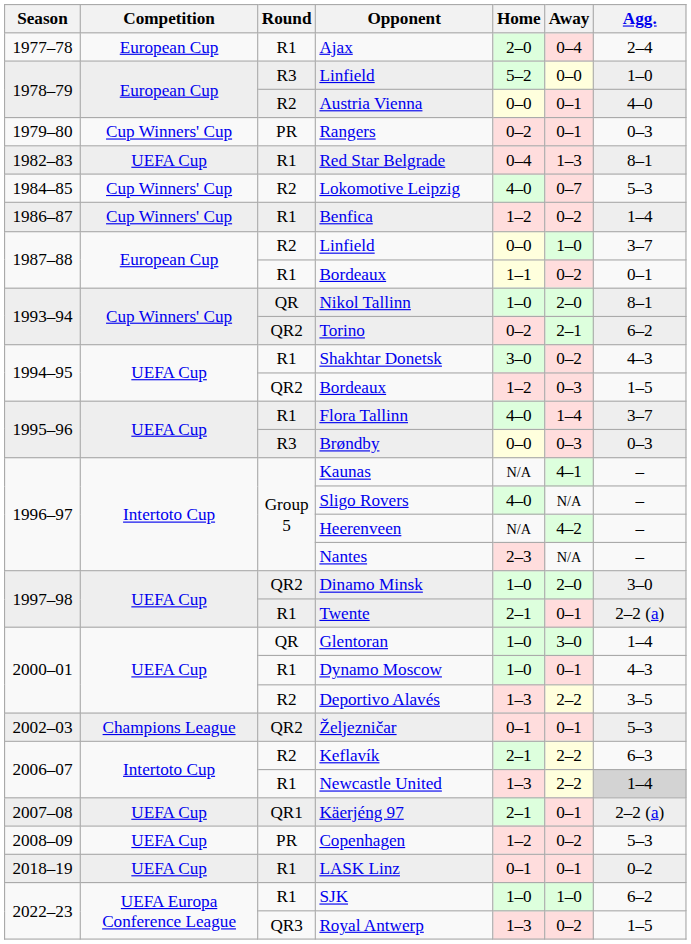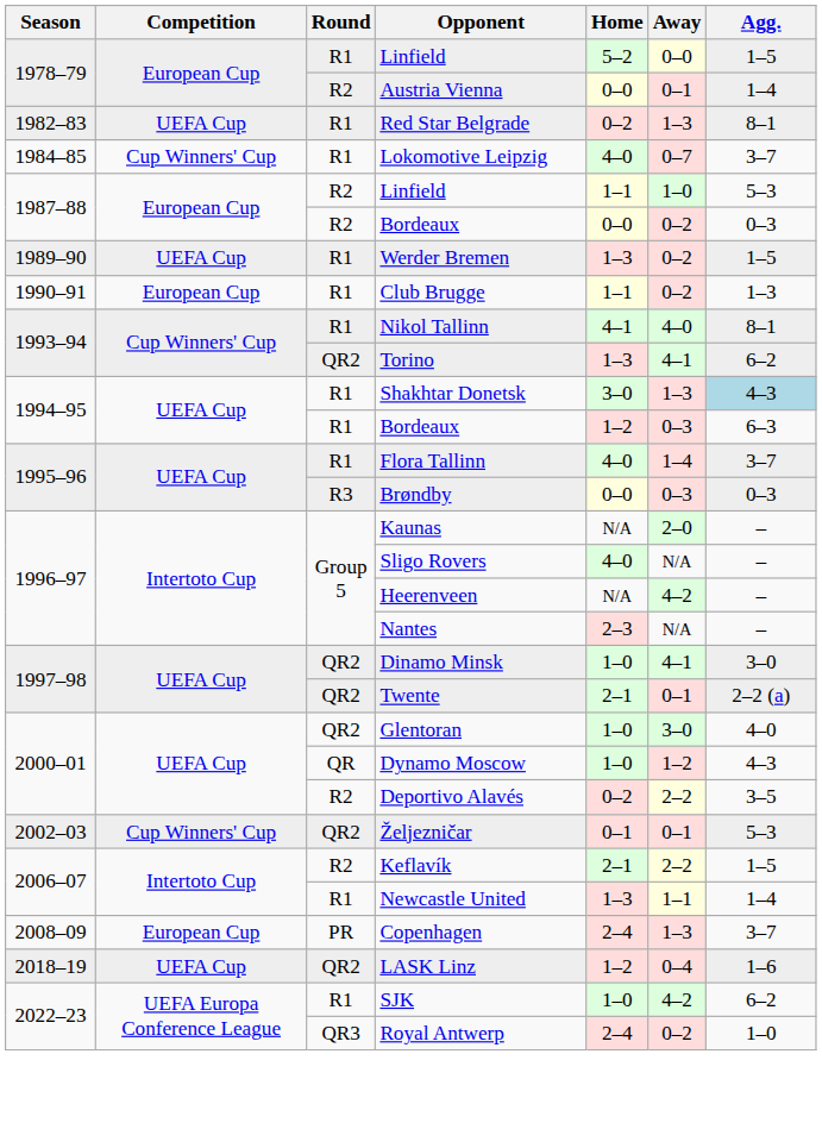 <table class="wikitable" style="font-size:95%; text-align: center;">
 <tr>
 <th width="60">Season</th>
 <th width="150">Competition</th>
 <th width="30">Round</th>
 <th width="150">Opponent</th>
 <th width="30">Home</th>
 <th width="30">Away</th>
 <th width="75"><a href='#'>Agg.</a></th>
 </tr>
-<tr>
-<td>1977–78</td>
-<td><a href='#'>European Cup</a></td>
-<td>R1</td>
-<td align="left"> <a href='#'>Ajax</a></td>
-<td bgcolor="#ddffdd">2–0</td>
-<td bgcolor="#ffdddd">0–4</td>
-<td>2–4</td>
-</tr>
 <tr bgcolor=#EEEEEE>
 <td rowspan=2>1978–79</td>
 <td rowspan=2><a href='#'>European Cup</a></td>
-<td>R3</td>
+<td>R1</td>
 <td align="left"> <a href='#'>Linfield</a></td>
 <td bgcolor="#ddffdd">5–2</td>
 <td bgcolor="#ffffdd">0–0</td>
-<td>1–0</td>
+<td>1–5</td>
 </tr>
 <tr bgcolor=#EEEEEE>
 <td>R2</td>
 <td align="left"> <a href='#'>Austria Vienna</a></td>
 <td bgcolor="#ffffdd">0–0</td>
 <td bgcolor="#ffdddd">0–1</td>
-<td>4–0</td>
-</tr>
-<tr>
-<td>1979–80</td>
-<td><a href='#'>Cup Winners' Cup</a></td>
-<td>PR</td>
-<td align="left"> <a href='#'>Rangers</a></td>
-<td bgcolor="#ffdddd">0–2</td>
-<td bgcolor="#ffdddd">0–1</td>
-<td>0–3</td>
+<td>1–4</td>
 </tr>
 <tr bgcolor=#EEEEEE>
 <td>1982–83</td>
 <td><a href='#'>UEFA Cup</a></td>
 <td>R1</td>
 <td align="left"> <a href='#'>Red Star Belgrade</a></td>
-<td bgcolor="#ffdddd">0–4</td>
+<td bgcolor="#ffdddd">0–2</td>
 <td bgcolor="#ffdddd">1–3</td>
 <td>8–1</td>
 </tr>
 <tr>
 <td>1984–85</td>
 <td><a href='#'>Cup Winners' Cup</a></td>
-<td>R2</td>
+<td>R1</td>
 <td align="left"> <a href='#'>Lokomotive Leipzig</a></td>
 <td bgcolor="#ddffdd">4–0</td>
 <td bgcolor="#ffdddd">0–7</td>
-<td>5–3</td>
-</tr>
-<tr bgcolor=#EEEEEE>
-<td>1986–87</td>
-<td><a href='#'>Cup Winners' Cup</a></td>
-<td>R1</td>
-<td align="left"> <a href='#'>Benfica</a></td>
-<td bgcolor="#ffdddd">1–2</td>
-<td bgcolor="#ffdddd">0–2</td>
-<td>1–4</td>
+<td>3–7</td>
 </tr>
 <tr>
 <td rowspan=2>1987–88</td>
 <td rowspan=2><a href='#'>European Cup</a></td>
 <td>R2</td>
 <td align="left"> <a href='#'>Linfield</a></td>
-<td bgcolor="#ffffdd">0–0</td>
+<td bgcolor="#ffffdd">1–1</td>
 <td bgcolor="#ddffdd">1–0</td>
-<td>3–7</td>
+<td>5–3</td>
 </tr>
 <tr>
+<td>R2</td>
+<td align="left"> <a href='#'>Bordeaux</a></td>
+<td bgcolor="#ffffdd">0–0</td>
+<td bgcolor="#ffdddd">0–2</td>
+<td>0–3</td>
+</tr>
+<tr bgcolor=#EEEEEE>
+<td>1989–90</td>
+<td><a href='#'>UEFA Cup</a></td>
 <td>R1</td>
-<td align="left"> <a href='#'>Bordeaux</a></td>
+<td align="left"> <a href='#'>Werder Bremen</a></td>
+<td bgcolor="#ffdddd">1–3</td>
+<td bgcolor="#ffdddd">0–2</td>
+<td>1–5</td>
+</tr>
+<tr>
+<td>1990–91</td>
+<td><a href='#'>European Cup</a></td>
+<td>R1</td>
+<td align="left"> <a href='#'>Club Brugge</a></td>
 <td bgcolor="#ffffdd">1–1</td>
 <td bgcolor="#ffdddd">0–2</td>
-<td>0–1</td>
+<td>1–3</td>
 </tr>
 <tr bgcolor=#EEEEEE>
 <td rowspan=2>1993–94</td>
 <td rowspan=2><a href='#'>Cup Winners' Cup</a></td>
-<td>QR</td>
+<td>R1</td>
 <td align="left"> <a href='#'>Nikol Tallinn</a></td>
-<td bgcolor="#ddffdd">1–0</td>
-<td bgcolor="#ddffdd">2–0</td>
+<td bgcolor="#ddffdd">4–1</td>
+<td bgcolor="#ddffdd">4–0</td>
 <td>8–1</td>
 </tr>
 <tr bgcolor=#EEEEEE>
 <td>QR2</td>
 <td align="left"> <a href='#'>Torino</a></td>
-<td bgcolor="#ffdddd">0–2</td>
-<td bgcolor="#ddffdd">2–1</td>
+<td bgcolor="#ffdddd">1–3</td>
+<td bgcolor="#ddffdd">4–1</td>
 <td>6–2</td>
 </tr>
 <tr>
 <td rowspan=2>1994–95</td>
 <td rowspan=2><a href='#'>UEFA Cup</a></td>
 <td>R1</td>
 <td align="left"> <a href='#'>Shakhtar Donetsk</a></td>
 <td bgcolor="#ddffdd">3–0</td>
-<td bgcolor="#ffdddd">0–2</td>
-<td>4–3</td>
+<td bgcolor="#ffdddd">1–3</td>
+<td style="background: lightblue;">4–3</td>
 </tr>
 <tr>
-<td>QR2</td>
+<td>R1</td>
 <td align="left"> <a href='#'>Bordeaux</a></td>
 <td bgcolor="#ffdddd">1–2</td>
 <td bgcolor="#ffdddd">0–3</td>
-<td>1–5</td>
+<td>6–3</td>
 </tr>
 <tr bgcolor=#EEEEEE>
 <td rowspan=2>1995–96</td>
 <td rowspan=2><a href='#'>UEFA Cup</a></td>
 <td>R1</td>
 <td align="left"> <a href='#'>Flora Tallinn</a></td>
 <td bgcolor="#ddffdd">4–0</td>
 <td bgcolor="#ffdddd">1–4</td>
 <td>3–7</td>
 </tr>
 <tr bgcolor=#EEEEEE>
 <td>R3</td>
 <td align="left"> <a href='#'>Brøndby</a></td>
 <td bgcolor="#ffffdd">0–0</td>
 <td bgcolor="#ffdddd">0–3</td>
 <td>0–3</td>
 </tr>
 <tr>
 <td rowspan=4>1996–97</td>
 <td rowspan=4><a href='#'>Intertoto Cup</a></td>
 <td rowspan=4>Group<br>5</td>
 <td align="left"> <a href='#'>Kaunas</a></td>
 <td><span><small>N/A</small></span></td>
-<td bgcolor="#ddffdd">4–1</td>
+<td bgcolor="#ddffdd">2–0</td>
 <td>–</td>
 </tr>
 <tr>
 <td align="left"> <a href='#'>Sligo Rovers</a></td>
 <td bgcolor="#ddffdd">4–0</td>
 <td><span><small>N/A</small></span></td>
 <td>–</td>
 </tr>
 <tr>
 <td align="left"> <a href='#'>Heerenveen</a></td>
 <td><span><small>N/A</small></span></td>
 <td bgcolor="#ddffdd">4–2</td>
 <td>–</td>
 </tr>
 <tr>
 <td align="left"> <a href='#'>Nantes</a></td>
 <td bgcolor="#ffdddd">2–3</td>
 <td><span><small>N/A</small></span></td>
 <td>–</td>
 </tr>
 <tr bgcolor=#EEEEEE>
 <td rowspan=2>1997–98</td>
 <td rowspan=2><a href='#'>UEFA Cup</a></td>
 <td>QR2</td>
 <td align="left"> <a href='#'>Dinamo Minsk</a></td>
 <td bgcolor="#ddffdd">1–0</td>
-<td bgcolor="#ddffdd">2–0</td>
+<td bgcolor="#ddffdd">4–1</td>
 <td>3–0</td>
 </tr>
 <tr bgcolor=#EEEEEE>
-<td>R1</td>
+<td>QR2</td>
 <td align="left"> <a href='#'>Twente</a></td>
 <td bgcolor="#ddffdd">2–1</td>
 <td bgcolor="#ffdddd">0–1</td>
 <td>2–2 (<a href='#'>a</a>)</td>
 </tr>
 <tr>
 <td rowspan=3>2000–01</td>
 <td rowspan=3><a href='#'>UEFA Cup</a></td>
-<td>QR</td>
+<td>QR2</td>
 <td align="left"> <a href='#'>Glentoran</a></td>
 <td bgcolor="#ddffdd">1–0</td>
 <td bgcolor="#ddffdd">3–0</td>
-<td>1–4</td>
+<td>4–0</td>
 </tr>
 <tr>
-<td>R1</td>
+<td>QR</td>
 <td align="left"> <a href='#'>Dynamo Moscow</a></td>
 <td bgcolor="#ddffdd">1–0</td>
-<td bgcolor="#ffdddd">0–1</td>
+<td bgcolor="#ffdddd">1–2</td>
 <td>4–3</td>
 </tr>
 <tr>
 <td>R2</td>
 <td align="left"> <a href='#'>Deportivo Alavés</a></td>
-<td bgcolor="#ffdddd">1–3</td>
+<td bgcolor="#ffdddd">0–2</td>
 <td bgcolor="#ffffdd">2–2</td>
 <td>3–5</td>
 </tr>
 <tr bgcolor=#EEEEEE>
 <td>2002–03</td>
-<td><a href='#'>Champions League</a></td>
+<td><a href='#'>Cup Winners' Cup</a></td>
 <td>QR2</td>
 <td align="left"> <a href='#'>Željezničar</a></td>
 <td bgcolor="#ffdddd">0–1</td>
 <td bgcolor="#ffdddd">0–1</td>
 <td>5–3</td>
 </tr>
 <tr>
 <td rowspan=2>2006–07</td>
 <td rowspan=2><a href='#'>Intertoto Cup</a></td>
 <td>R2</td>
 <td align="left"> <a href='#'>Keflavík</a></td>
 <td bgcolor="#ddffdd">2–1</td>
 <td bgcolor="#ffffdd">2–2</td>
-<td>6–3</td>
+<td>1–5</td>
 </tr>
 <tr>
 <td>R1</td>
 <td align="left"> <a href='#'>Newcastle United</a></td>
 <td bgcolor="#ffdddd">1–3</td>
-<td bgcolor="#ffffdd">2–2</td>
-<td style="background: lightgrey;">1–4</td>
-</tr>
-<tr bgcolor=#EEEEEE>
-<td>2007–08</td>
-<td><a href='#'>UEFA Cup</a></td>
-<td>QR1</td>
-<td align="left"> <a href='#'>Käerjéng 97</a></td>
-<td bgcolor="#ddffdd">2–1</td>
-<td bgcolor="#ffdddd">0–1</td>
-<td>2–2 (<a href='#'>a</a>)</td>
+<td bgcolor="#ffffdd">1–1</td>
+<td>1–4</td>
 </tr>
 <tr>
 <td>2008–09</td>
-<td><a href='#'>UEFA Cup</a></td>
+<td><a href='#'>European Cup</a></td>
 <td>PR</td>
 <td align="left"> <a href='#'>Copenhagen</a></td>
-<td bgcolor="#ffdddd">1–2</td>
-<td bgcolor="#ffdddd">0–2</td>
-<td>5–3</td>
+<td bgcolor="#ffdddd">2–4</td>
+<td bgcolor="#ffdddd">1–3</td>
+<td>3–7</td>
 </tr>
 <tr bgcolor=#EEEEEE>
 <td>2018–19</td>
 <td><a href='#'>UEFA Cup</a></td>
-<td>R1</td>
+<td>QR2</td>
 <td align="left"> <a href='#'>LASK Linz</a></td>
-<td bgcolor="#ffdddd">0–1</td>
-<td bgcolor="#ffdddd">0–1</td>
-<td>0–2</td>
+<td bgcolor="#ffdddd">1–2</td>
+<td bgcolor="#ffdddd">0–4</td>
+<td>1–6</td>
 </tr>
 <tr>
 <td rowspan=2>2022–23</td>
 <td rowspan=2><a href='#'>UEFA Europa Conference League</a></td>
 <td>R1</td>
 <td align="left"> <a href='#'>SJK</a></td>
 <td bgcolor="#ddffdd">1–0</td>
-<td bgcolor="#ddffdd">1–0</td>
+<td bgcolor="#ddffdd">4–2</td>
 <td>6–2</td>
 </tr>
 <tr>
 <td>QR3</td>
 <td align="left"> <a href='#'>Royal Antwerp</a></td>
-<td bgcolor="#ffdddd">1–3</td>
+<td bgcolor="#ffdddd">2–4</td>
 <td bgcolor="#ffdddd">0–2</td>
-<td>1–5</td>
+<td>1–0</td>
 </tr>
 </table>
